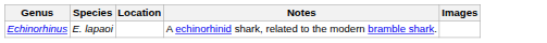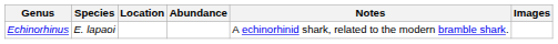 <table class="wikitable" style="background:white">
 <tr>
 <th>Genus</th>
 <th>Species</th>
 <th>Location</th>
+<th>Abundance</th>
 <th>Notes</th>
 <th>Images</th>
 </tr>
 <tr>
 <td><em><a href='#'>Echinorhinus</a></em></td>
 <td><em>E. lapaoi</em></td>
 <td></td>
+<td></td>
 <td>A <a href='#'>echinorhinid</a> shark, related to the modern <a href='#'>bramble shark</a>.</td>
 <td></td>
 </tr>
 </table>
